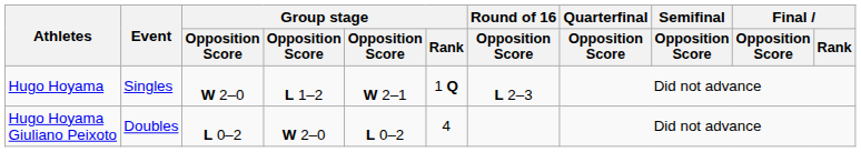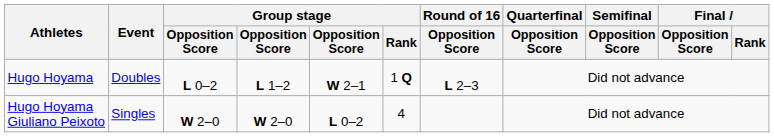 <table class="wikitable" style="font-size:90%">
 <tr>
 <th rowspan=2>Athletes</th>
 <th rowspan=2>Event</th>
 <th colspan=4>Group stage</th>
 <th>Round of 16</th>
 <th>Quarterfinal</th>
 <th>Semifinal</th>
 <th colspan=2>Final / </th>
 </tr>
 <tr style="font-size:95%">
 <th>Opposition<br>Score</th>
 <th>Opposition<br>Score</th>
 <th>Opposition<br>Score</th>
 <th>Rank</th>
 <th>Opposition<br>Score</th>
 <th>Opposition<br>Score</th>
 <th>Opposition<br>Score</th>
 <th>Opposition<br>Score</th>
 <th>Rank</th>
 </tr>
 <tr align=center>
 <td align=left><a href='#'>Hugo Hoyama</a></td>
-<td align=left><a href='#'>Singles</a></td>
-<td><br><strong>W</strong> 2–0</td>
+<td align=left><a href='#'>Doubles</a></td>
+<td><br><strong>L</strong> 0–2</td>
 <td><br><strong>L</strong> 1–2</td>
 <td><br><strong>W</strong> 2–1</td>
 <td>1 <strong>Q</strong></td>
 <td><br><strong>L</strong> 2–3</td>
 <td colspan=4>Did not advance</td>
 </tr>
 <tr align=center>
 <td align=left><a href='#'>Hugo Hoyama</a><br><a href='#'>Giuliano Peixoto</a></td>
-<td align=left><a href='#'>Doubles</a></td>
-<td><br><strong>L</strong> 0–2</td>
+<td align=left><a href='#'>Singles</a></td>
+<td><br><strong>W</strong> 2–0</td>
 <td><br><strong>W</strong> 2–0</td>
 <td><br><strong>L</strong> 0–2</td>
 <td>4</td>
 <td></td>
 <td colspan=4>Did not advance</td>
 </tr>
 </table>
